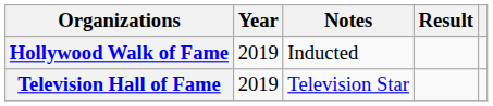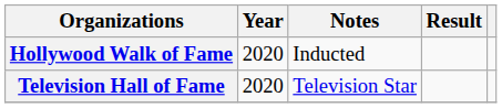 <table class= "wikitable plainrowheaders sortable">
 <tr>
 <th>Organizations</th>
 <th scope="col">Year</th>
 <th scope="col">Notes</th>
 <th scope="col">Result</th>
 <th scope="col" class="unsortable"></th>
 </tr>
 <tr>
 <th scope="row" rowspan="1"><a href='#'>Hollywood Walk of Fame</a></th>
-<td style="text-align:center;">2019</td>
+<td style="text-align:center;">2020</td>
 <td>Inducted</td>
 <td></td>
 <td style="text-align:center;"></td>
 </tr>
 <tr>
 <th scope="row" rowspan="1"><a href='#'>Television Hall of Fame</a></th>
-<td style="text-align:center;">2019</td>
+<td style="text-align:center;">2020</td>
 <td><a href='#'>Television Star</a></td>
 <td></td>
 <td align=center></td>
 </tr>
 <tr>
 </tr>
 </table>
